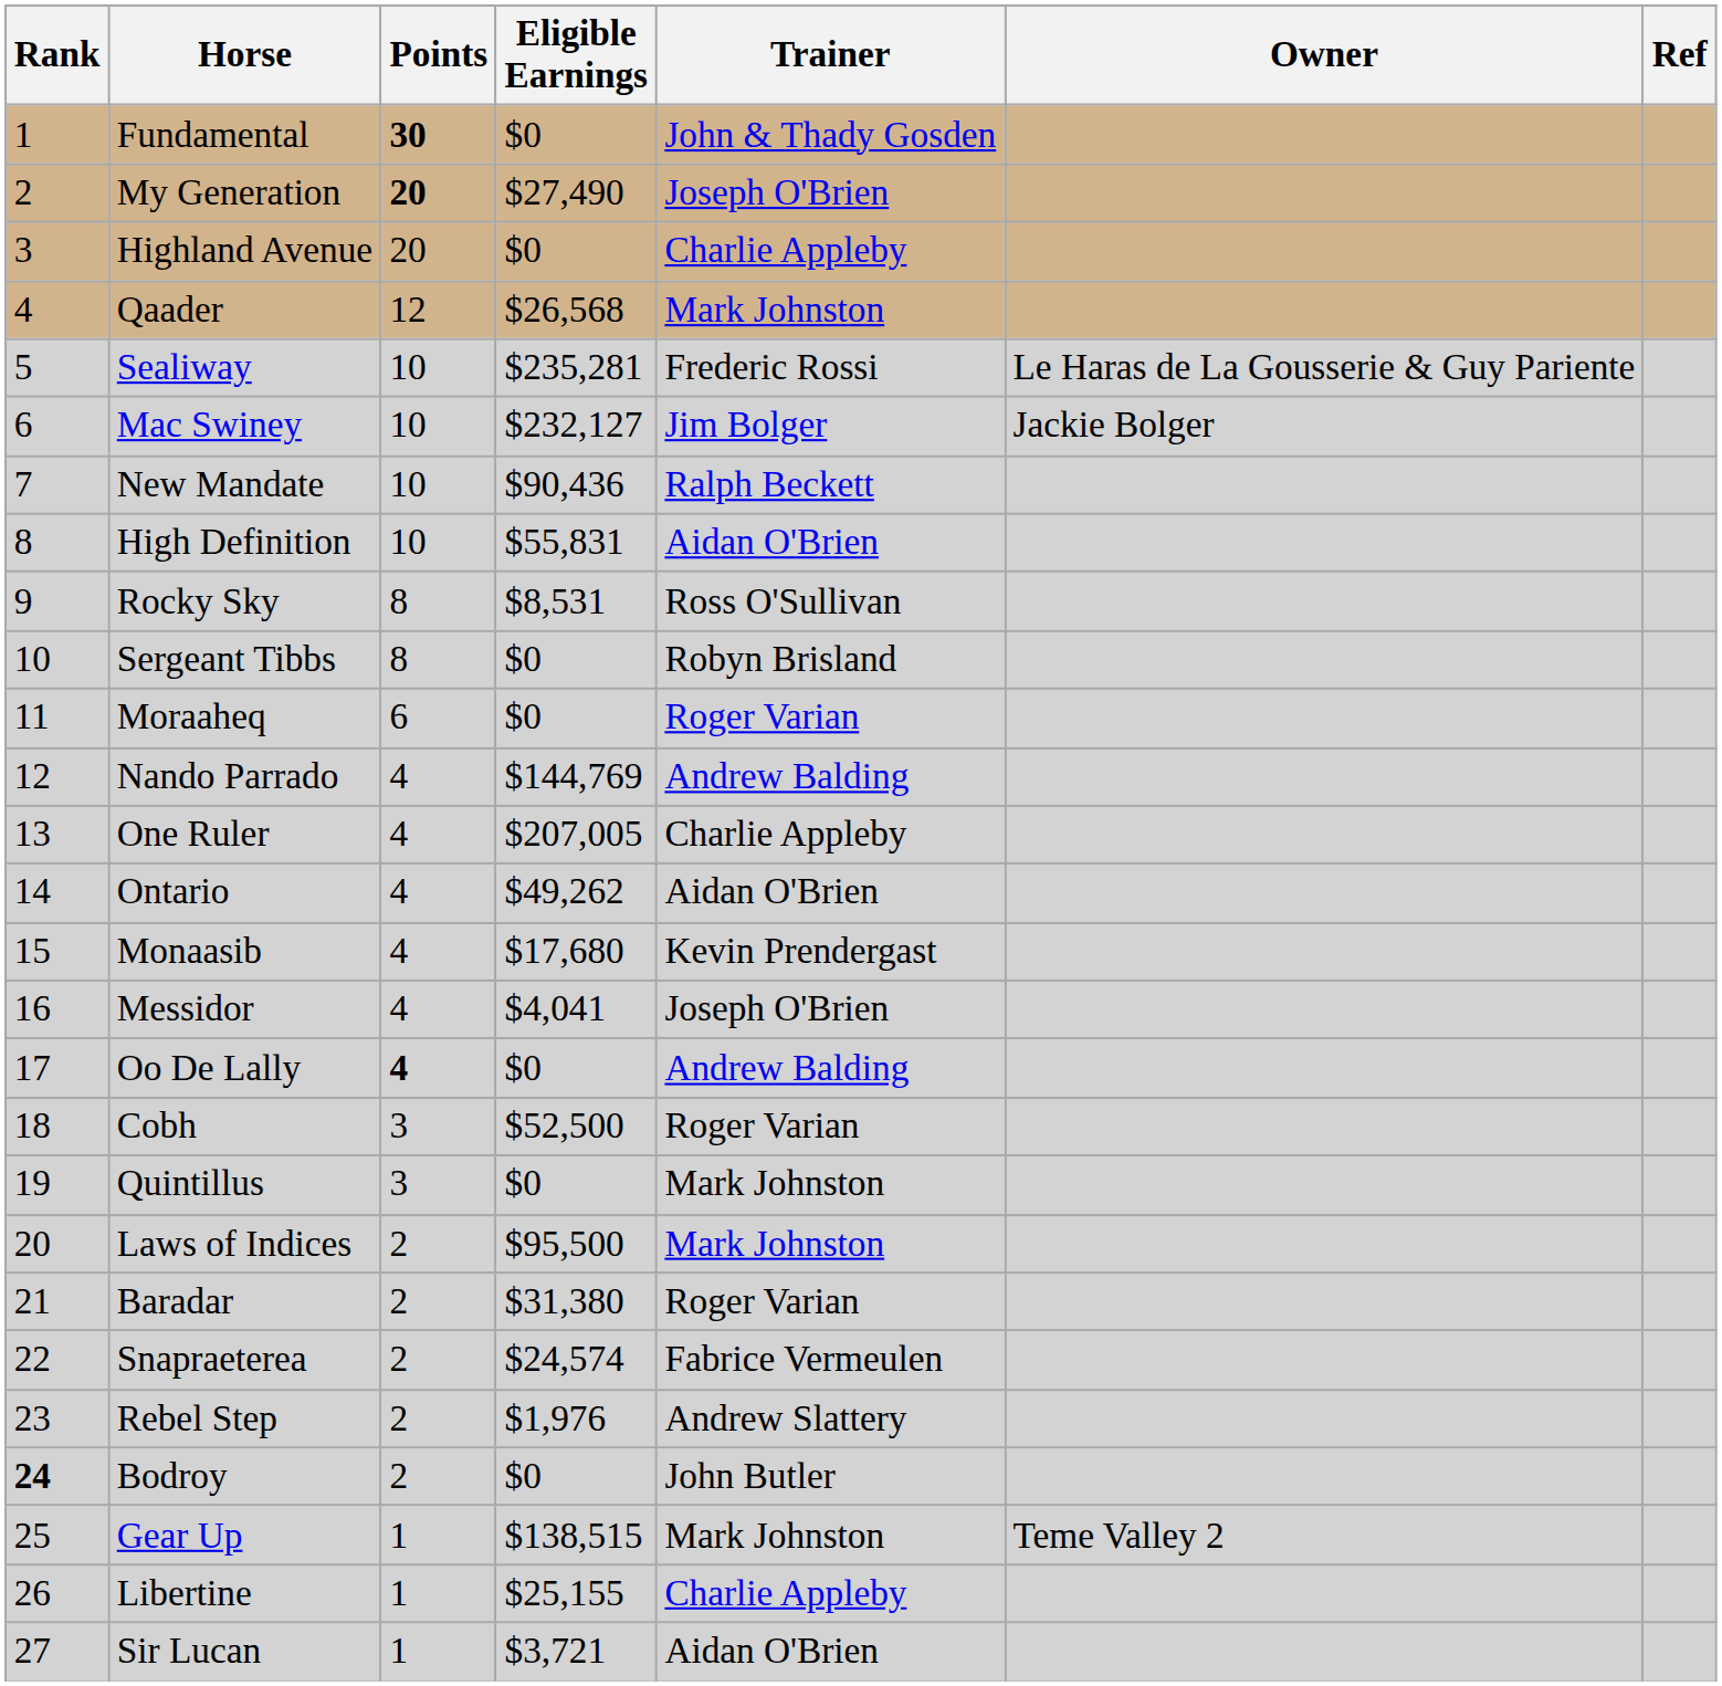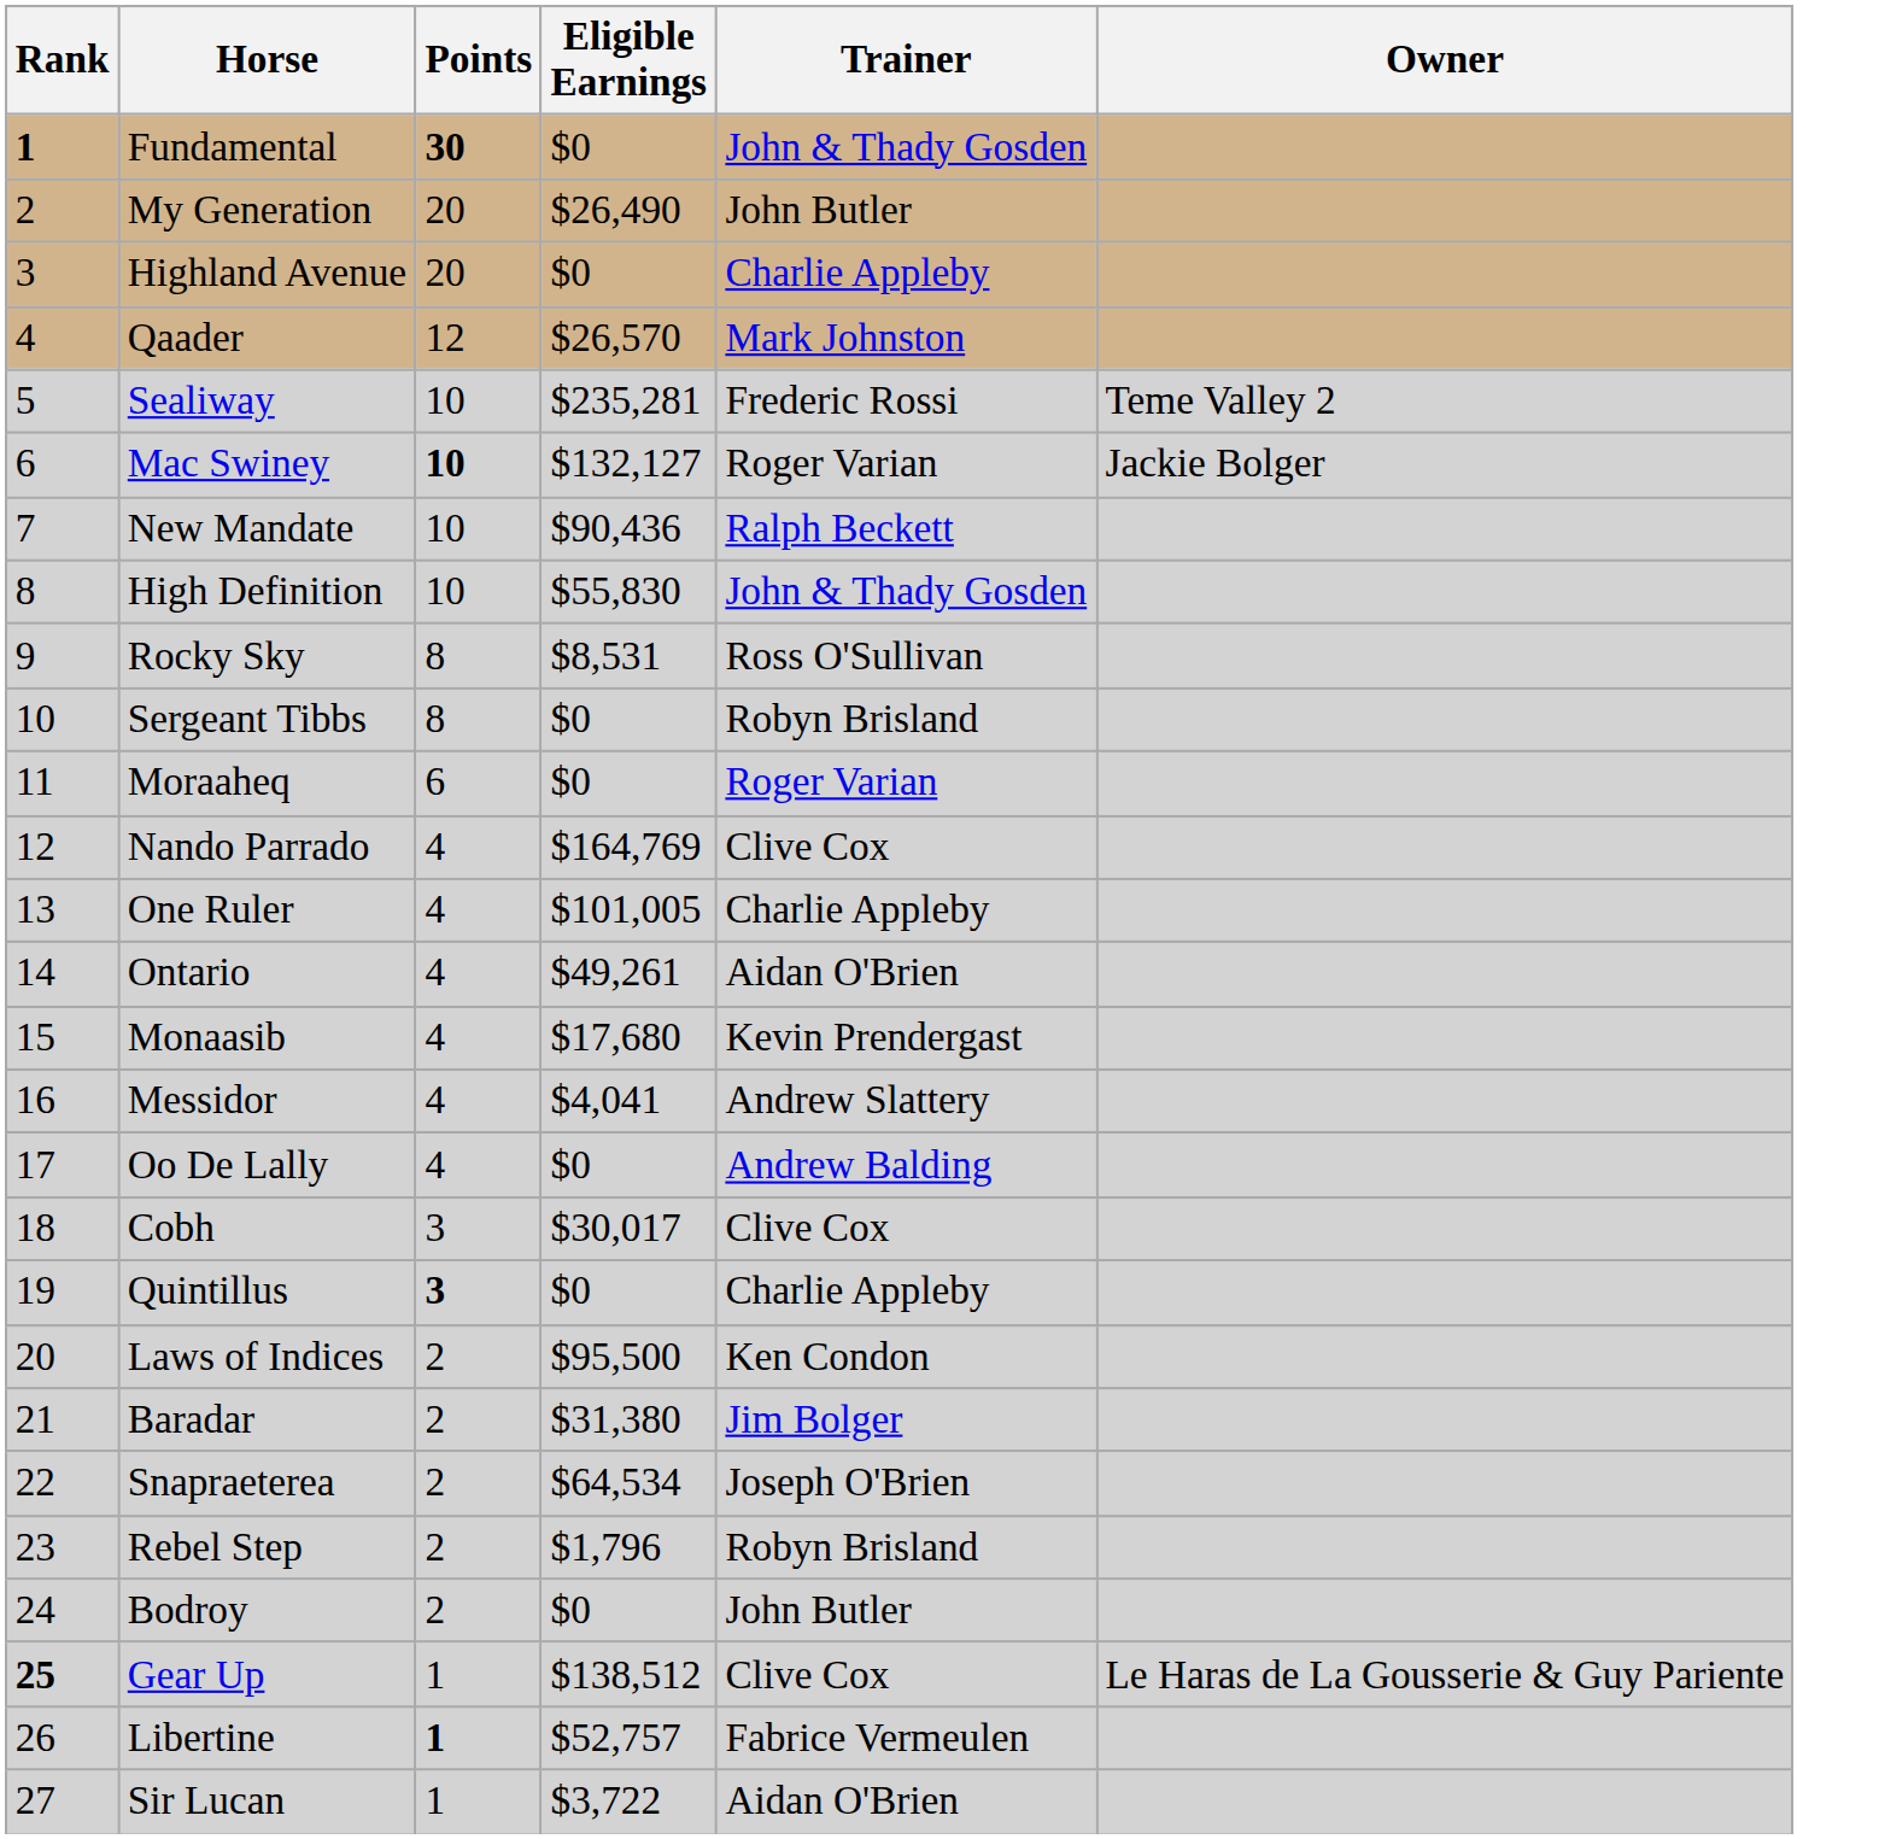 <table class="wikitable">
 <tr>
 <th>Rank</th>
 <th>Horse</th>
 <th>Points</th>
 <th>Eligible<br>Earnings</th>
 <th>Trainer</th>
 <th>Owner</th>
-<th>Ref</th>
 </tr>
 <tr bgcolor="tan">
-<td>1</td>
+<td><strong>1</strong></td>
 <td>Fundamental</td>
 <td><strong>30</strong></td>
 <td>$0</td>
 <td><a href='#'>John & Thady Gosden</a></td>
 <td></td>
-<td></td>
 </tr>
 <tr bgcolor="tan">
 <td>2</td>
 <td>My Generation</td>
-<td><strong>20</strong></td>
-<td>$27,490</td>
-<td><a href='#'>Joseph O'Brien</a></td>
-<td></td>
+<td>20</td>
+<td>$26,490</td>
+<td>John Butler</td>
 <td></td>
 </tr>
 <tr bgcolor="tan">
 <td>3</td>
 <td>Highland Avenue</td>
 <td>20</td>
 <td>$0</td>
 <td><a href='#'>Charlie Appleby</a></td>
 <td></td>
-<td></td>
 </tr>
 <tr bgcolor="tan">
 <td>4</td>
 <td>Qaader</td>
 <td>12</td>
-<td>$26,568</td>
+<td>$26,570</td>
 <td><a href='#'>Mark Johnston</a></td>
-<td></td>
 <td></td>
 </tr>
 <tr bgcolor="lightgrey">
 <td>5</td>
 <td><a href='#'>Sealiway</a></td>
 <td>10</td>
 <td>$235,281</td>
 <td>Frederic Rossi</td>
-<td>Le Haras de La Gousserie & Guy Pariente</td>
-<td></td>
+<td>Teme Valley 2</td>
 </tr>
 <tr bgcolor="lightgray">
 <td>6</td>
 <td><a href='#'>Mac Swiney</a></td>
-<td>10</td>
-<td>$232,127</td>
-<td><a href='#'>Jim Bolger</a></td>
+<td><strong>10</strong></td>
+<td>$132,127</td>
+<td>Roger Varian</td>
 <td>Jackie Bolger</td>
-<td></td>
 </tr>
 <tr bgcolor="lightgray">
 <td>7</td>
 <td>New Mandate</td>
 <td>10</td>
 <td>$90,436</td>
 <td><a href='#'>Ralph Beckett</a></td>
 <td></td>
-<td></td>
 </tr>
 <tr bgcolor="lightgray">
 <td>8</td>
 <td>High Definition</td>
 <td>10</td>
-<td>$55,831</td>
-<td><a href='#'>Aidan O'Brien</a></td>
-<td></td>
+<td>$55,830</td>
+<td><a href='#'>John & Thady Gosden</a></td>
 <td></td>
 </tr>
 <tr bgcolor="lightgray">
 <td>9</td>
 <td>Rocky Sky</td>
 <td>8</td>
 <td>$8,531</td>
 <td>Ross O'Sullivan</td>
 <td></td>
-<td></td>
 </tr>
 <tr bgcolor="lightgray">
 <td>10</td>
 <td>Sergeant Tibbs</td>
 <td>8</td>
 <td>$0</td>
 <td>Robyn Brisland</td>
-<td></td>
 <td></td>
 </tr>
 <tr bgcolor="lightgray">
 <td>11</td>
 <td>Moraaheq</td>
 <td>6</td>
 <td>$0</td>
 <td><a href='#'>Roger Varian</a></td>
 <td></td>
-<td></td>
 </tr>
 <tr bgcolor="lightgray">
 <td>12</td>
 <td>Nando Parrado</td>
 <td>4</td>
-<td>$144,769</td>
-<td><a href='#'>Andrew Balding</a></td>
-<td></td>
+<td>$164,769</td>
+<td>Clive Cox</td>
 <td></td>
 </tr>
 <tr bgcolor="lightgray">
 <td>13</td>
 <td>One Ruler</td>
 <td>4</td>
-<td>$207,005</td>
+<td>$101,005</td>
 <td>Charlie Appleby</td>
-<td></td>
 <td></td>
 </tr>
 <tr bgcolor="lightgray">
 <td>14</td>
 <td>Ontario</td>
 <td>4</td>
-<td>$49,262</td>
+<td>$49,261</td>
 <td>Aidan O'Brien</td>
-<td></td>
 <td></td>
 </tr>
 <tr bgcolor="lightgray">
 <td>15</td>
 <td>Monaasib</td>
 <td>4</td>
 <td>$17,680</td>
 <td>Kevin Prendergast</td>
 <td></td>
-<td></td>
 </tr>
 <tr bgcolor="lightgray">
 <td>16</td>
 <td>Messidor</td>
 <td>4</td>
 <td>$4,041</td>
-<td>Joseph O'Brien</td>
-<td></td>
+<td>Andrew Slattery</td>
 <td></td>
 </tr>
 <tr bgcolor="lightgray">
 <td>17</td>
 <td>Oo De Lally</td>
-<td><strong>4</strong></td>
+<td>4</td>
 <td>$0</td>
 <td><a href='#'>Andrew Balding</a></td>
-<td></td>
 <td></td>
 </tr>
 <tr bgcolor="lightgray">
 <td>18</td>
 <td>Cobh</td>
 <td>3</td>
-<td>$52,500</td>
-<td>Roger Varian</td>
-<td></td>
+<td>$30,017</td>
+<td>Clive Cox</td>
 <td></td>
 </tr>
 <tr bgcolor="lightgray">
 <td>19</td>
 <td>Quintillus</td>
-<td>3</td>
+<td><strong>3</strong></td>
 <td>$0</td>
-<td>Mark Johnston</td>
-<td></td>
+<td>Charlie Appleby</td>
 <td></td>
 </tr>
 <tr bgcolor="lightgray">
 <td>20</td>
 <td>Laws of Indices</td>
 <td>2</td>
 <td>$95,500</td>
-<td><a href='#'>Mark Johnston</a></td>
-<td></td>
+<td>Ken Condon</td>
 <td></td>
 </tr>
 <tr bgcolor="lightgray">
 <td>21</td>
 <td>Baradar</td>
 <td>2</td>
 <td>$31,380</td>
-<td>Roger Varian</td>
-<td></td>
+<td><a href='#'>Jim Bolger</a></td>
 <td></td>
 </tr>
 <tr bgcolor="lightgray">
 <td>22</td>
 <td>Snapraeterea</td>
 <td>2</td>
-<td>$24,574</td>
-<td>Fabrice Vermeulen</td>
-<td></td>
+<td>$64,534</td>
+<td>Joseph O'Brien</td>
 <td></td>
 </tr>
 <tr bgcolor="lightgray">
 <td>23</td>
 <td>Rebel Step</td>
 <td>2</td>
-<td>$1,976</td>
-<td>Andrew Slattery</td>
-<td></td>
+<td>$1,796</td>
+<td>Robyn Brisland</td>
 <td></td>
 </tr>
 <tr bgcolor="lightgray">
-<td><strong>24</strong></td>
+<td>24</td>
 <td>Bodroy</td>
 <td>2</td>
 <td>$0</td>
 <td>John Butler</td>
 <td></td>
-<td></td>
 </tr>
 <tr bgcolor="lightgray">
-<td>25</td>
+<td><strong>25</strong></td>
 <td><a href='#'>Gear Up</a></td>
 <td>1</td>
-<td>$138,515</td>
-<td>Mark Johnston</td>
-<td>Teme Valley 2</td>
-<td></td>
+<td>$138,512</td>
+<td>Clive Cox</td>
+<td>Le Haras de La Gousserie & Guy Pariente</td>
 </tr>
 <tr bgcolor="lightgray">
 <td>26</td>
 <td>Libertine</td>
-<td>1</td>
-<td>$25,155</td>
-<td><a href='#'>Charlie Appleby</a></td>
-<td></td>
+<td><strong>1</strong></td>
+<td>$52,757</td>
+<td>Fabrice Vermeulen</td>
 <td></td>
 </tr>
 <tr bgcolor="lightgray">
 <td>27</td>
 <td>Sir Lucan</td>
 <td>1</td>
-<td>$3,721</td>
+<td>$3,722</td>
 <td>Aidan O'Brien</td>
-<td></td>
 <td></td>
 </tr>
 </table>
